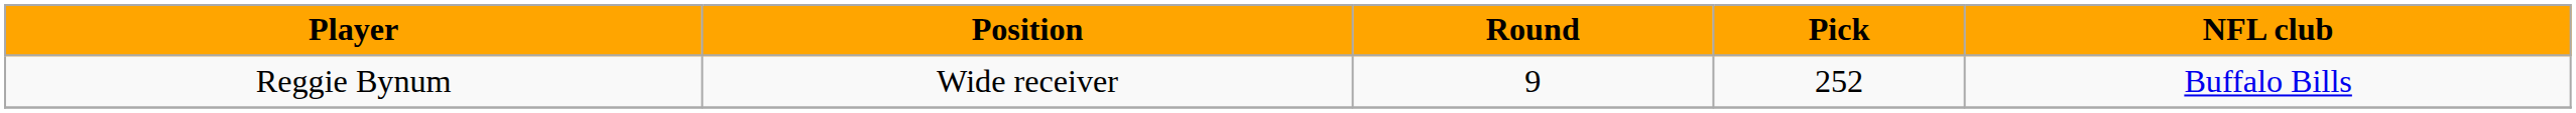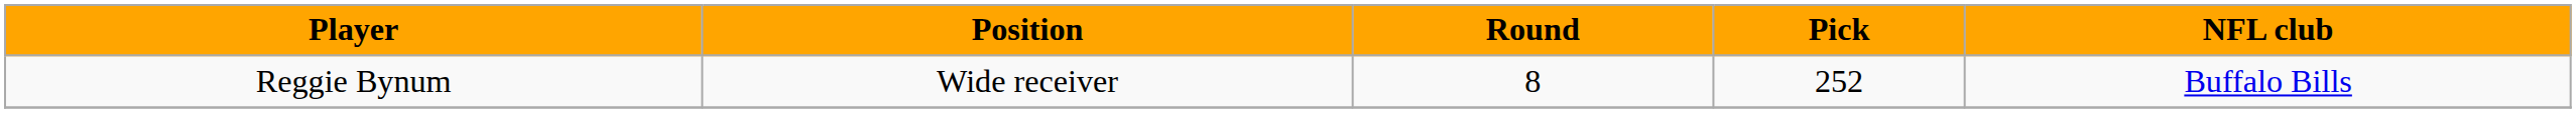 <table class="wikitable" width="80%">
 <tr align="center"  style="background:orange;color:black;">
 <td><strong>Player</strong></td>
 <td><strong>Position</strong></td>
 <td><strong>Round</strong></td>
 <td><strong>Pick</strong></td>
 <td><strong>NFL club</strong></td>
 </tr>
 <tr align="center" bgcolor="">
 <td>Reggie Bynum</td>
 <td>Wide receiver</td>
-<td>9</td>
+<td>8</td>
 <td>252</td>
 <td><a href='#'>Buffalo Bills</a></td>
 </tr>
 <tr align="center" bgcolor="">
 </tr>
 </table>
